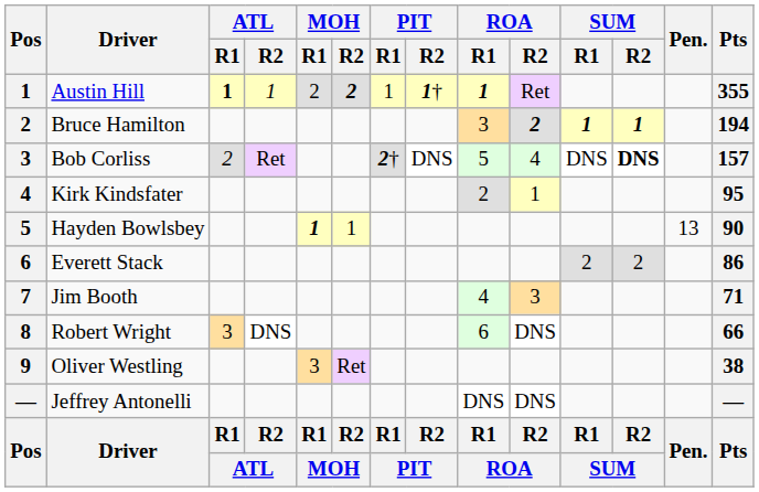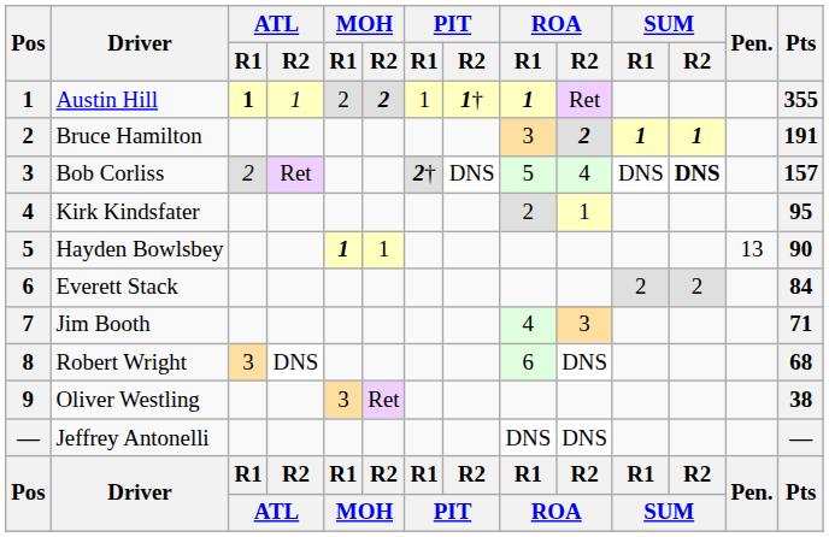 <table class="wikitable" style="font-size:85%; text-align:center">
 <tr>
 <th rowspan="2" valign="middle">Pos</th>
 <th rowspan="2" valign="middle">Driver</th>
 <th colspan="2"><a href='#'>ATL</a></th>
 <th colspan="2"><a href='#'>MOH</a></th>
 <th colspan="2"><a href='#'>PIT</a></th>
 <th colspan="2"><a href='#'>ROA</a></th>
 <th colspan="2"><a href='#'>SUM</a></th>
 <th rowspan="2">Pen.</th>
 <th rowspan="2" valign="middle">Pts</th>
 </tr>
 <tr>
 <th>R1</th>
 <th>R2</th>
 <th>R1</th>
 <th>R2</th>
 <th>R1</th>
 <th>R2</th>
 <th>R1</th>
 <th>R2</th>
 <th>R1</th>
 <th>R2</th>
 </tr>
 <tr>
 <th>1</th>
 <td align="left"> <a href='#'>Austin Hill</a></td>
 <td style="background:#FFFFBF;"><strong>1</strong></td>
 <td style="background:#FFFFBF;"><em>1</em></td>
 <td style="background:#DFDFDF;">2</td>
 <td style="background:#DFDFDF;"><strong><em>2</em></strong></td>
 <td style="background:#FFFFBF;">1</td>
 <td style="background:#FFFFBF;"><strong><em>1</em></strong>†</td>
 <td style="background:#FFFFBF;"><strong><em>1</em></strong></td>
 <td style="background:#EFCFFF;">Ret</td>
 <td></td>
 <td></td>
 <td></td>
 <th>355</th>
 </tr>
 <tr>
 <th>2</th>
 <td align="left"> Bruce Hamilton</td>
 <td></td>
 <td></td>
 <td></td>
 <td></td>
 <td></td>
 <td></td>
 <td style="background:#FFDF9F;">3</td>
 <td style="background:#DFDFDF;"><strong><em>2</em></strong></td>
 <td style="background:#FFFFBF;"><strong><em>1</em></strong></td>
 <td style="background:#FFFFBF;"><strong><em>1</em></strong></td>
 <td></td>
-<th>194</th>
+<th>191</th>
 </tr>
 <tr>
 <th>3</th>
 <td align="left"> Bob Corliss</td>
 <td style="background:#DFDFDF;"><em>2</em></td>
 <td style="background:#EFCFFF;">Ret</td>
 <td></td>
 <td></td>
 <td style="background:#DFDFDF;"><strong><em>2</em></strong>†</td>
 <td style="background:#FFFFFF;">DNS</td>
 <td style="background:#DFFFDF;">5</td>
 <td style="background:#DFFFDF;">4</td>
 <td style="background:#FFFFFF;">DNS</td>
 <td style="background:#FFFFFF;"><strong>DNS</strong></td>
 <td></td>
 <th>157</th>
 </tr>
 <tr>
 <th>4</th>
 <td align="left"> Kirk Kindsfater</td>
 <td></td>
 <td></td>
 <td></td>
 <td></td>
 <td></td>
 <td></td>
 <td style="background:#DFDFDF;">2</td>
 <td style="background:#FFFFBF;">1</td>
 <td></td>
 <td></td>
 <td></td>
 <th>95</th>
 </tr>
 <tr>
 <th>5</th>
 <td align="left" nowrap> Hayden Bowlsbey</td>
 <td></td>
 <td></td>
 <td style="background:#FFFFBF;"><strong><em>1</em></strong></td>
 <td style="background:#FFFFBF;">1</td>
 <td></td>
 <td></td>
 <td></td>
 <td></td>
 <td></td>
 <td></td>
 <td>13</td>
 <th>90</th>
 </tr>
 <tr>
 <th>6</th>
 <td align="left"> Everett Stack</td>
 <td></td>
 <td></td>
 <td></td>
 <td></td>
 <td></td>
 <td></td>
 <td></td>
 <td></td>
 <td style="background:#DFDFDF;">2</td>
 <td style="background:#DFDFDF;">2</td>
 <td></td>
-<th>86</th>
+<th>84</th>
 </tr>
 <tr>
 <th>7</th>
 <td align="left"> Jim Booth</td>
 <td></td>
 <td></td>
 <td></td>
 <td></td>
 <td></td>
 <td></td>
 <td style="background:#DFFFDF;">4</td>
 <td style="background:#FFDF9F;">3</td>
 <td></td>
 <td></td>
 <td></td>
 <th>71</th>
 </tr>
 <tr>
 <th>8</th>
 <td align="left"> Robert Wright</td>
 <td style="background:#FFDF9F;">3</td>
 <td style="background:#FFFFFF;">DNS</td>
 <td></td>
 <td></td>
 <td></td>
 <td></td>
 <td style="background:#DFFFDF;">6</td>
 <td style="background:#FFFFFF;">DNS</td>
 <td></td>
 <td></td>
 <td></td>
-<th>66</th>
+<th>68</th>
 </tr>
 <tr>
 <th>9</th>
 <td align="left"> Oliver Westling</td>
 <td></td>
 <td></td>
 <td style="background:#FFDF9F;">3</td>
 <td style="background:#EFCFFF;">Ret</td>
 <td></td>
 <td></td>
 <td></td>
 <td></td>
 <td></td>
 <td></td>
 <td></td>
 <th>38</th>
 </tr>
 <tr>
 <th>—</th>
 <td align="left"> Jeffrey Antonelli</td>
 <td></td>
 <td></td>
 <td></td>
 <td></td>
 <td></td>
 <td></td>
 <td style="background:#FFFFFF;">DNS</td>
 <td style="background:#FFFFFF;">DNS</td>
 <td></td>
 <td></td>
 <td></td>
 <th>—</th>
 </tr>
 <tr>
 <th rowspan="2">Pos</th>
 <th rowspan="2">Driver</th>
 <th>R1</th>
 <th>R2</th>
 <th>R1</th>
 <th>R2</th>
 <th>R1</th>
 <th>R2</th>
 <th>R1</th>
 <th>R2</th>
 <th>R1</th>
 <th>R2</th>
 <th rowspan="2">Pen.</th>
 <th rowspan="2">Pts</th>
 </tr>
 <tr valign="top">
 <th colspan="2"><a href='#'>ATL</a></th>
 <th colspan="2"><a href='#'>MOH</a></th>
 <th colspan="2"><a href='#'>PIT</a></th>
 <th colspan="2"><a href='#'>ROA</a></th>
 <th colspan="2"><a href='#'>SUM</a></th>
 </tr>
 </table>
